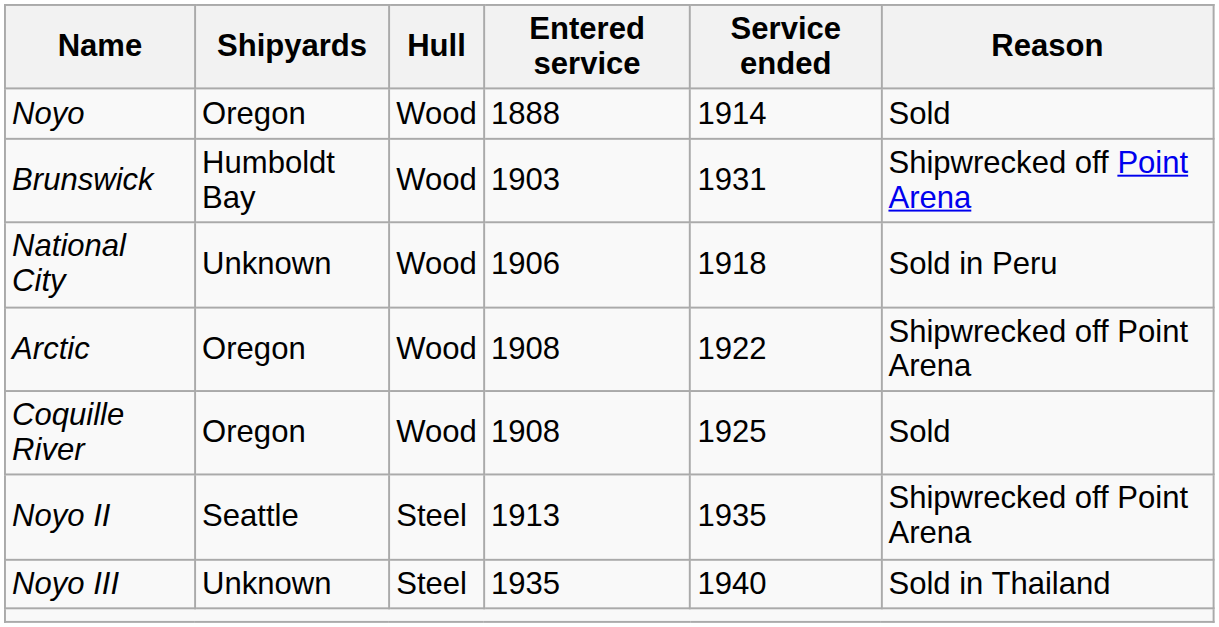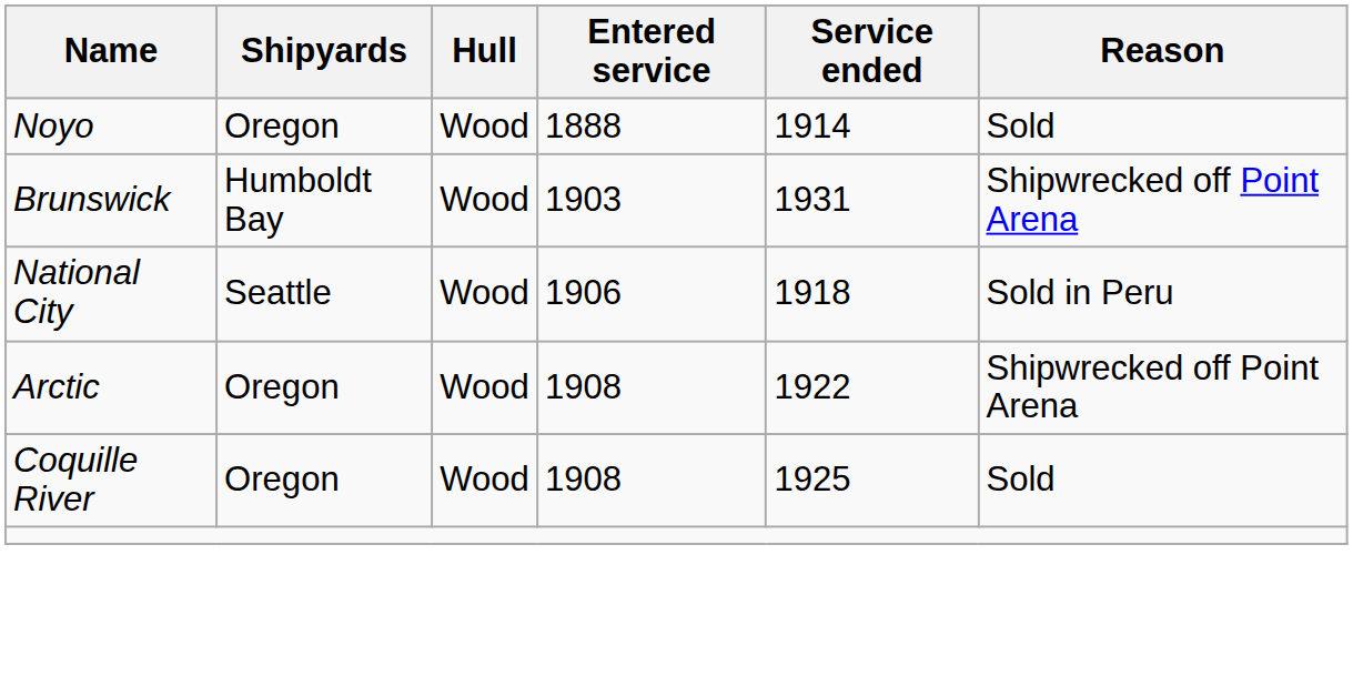 <table class="wikitable" style="margin-left: auto; margin-right: auto;">
 <tr>
 <th>Name</th>
 <th>Shipyards</th>
 <th>Hull</th>
 <th>Entered service</th>
 <th>Service ended</th>
 <th>Reason</th>
 </tr>
 <tr>
 <td><em>Noyo</em></td>
 <td>Oregon</td>
 <td>Wood</td>
 <td>1888</td>
 <td>1914</td>
 <td>Sold</td>
 </tr>
 <tr>
 <td><em>Brunswick</em></td>
 <td>Humboldt Bay</td>
 <td>Wood</td>
 <td>1903</td>
 <td>1931</td>
 <td>Shipwrecked off <a href='#'>Point Arena</a></td>
 </tr>
 <tr>
 <td><em>National City</em></td>
-<td>Unknown</td>
+<td>Seattle</td>
 <td>Wood</td>
 <td>1906</td>
 <td>1918</td>
 <td>Sold in Peru</td>
 </tr>
 <tr>
 <td><em>Arctic</em></td>
 <td>Oregon</td>
 <td>Wood</td>
 <td>1908</td>
 <td>1922</td>
 <td>Shipwrecked off Point Arena</td>
 </tr>
 <tr>
 <td><em>Coquille River</em></td>
 <td>Oregon</td>
 <td>Wood</td>
 <td>1908</td>
 <td>1925</td>
 <td>Sold</td>
 </tr>
 <tr>
-<td><em>Noyo II</em></td>
-<td>Seattle</td>
-<td>Steel</td>
-<td>1913</td>
-<td>1935</td>
-<td>Shipwrecked off Point Arena</td>
-</tr>
-<tr>
-<td><em>Noyo III</em></td>
-<td>Unknown</td>
-<td>Steel</td>
-<td>1935</td>
-<td>1940</td>
-<td>Sold in Thailand</td>
-</tr>
-<tr>
 <td colspan="6"></td>
 </tr>
 </table>
